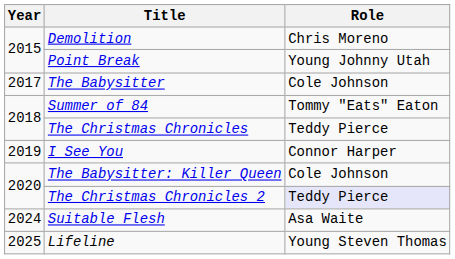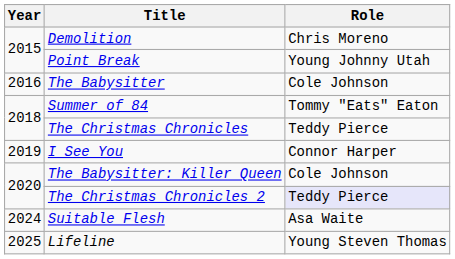 <table class="wikitable sortable">
 <tr>
 <th>Year</th>
 <th>Title</th>
 <th>Role</th>
 </tr>
 <tr>
 <td rowspan=2>2015</td>
 <td><em><a href='#'>Demolition</a></em></td>
 <td>Chris Moreno</td>
 </tr>
 <tr>
 <td><em><a href='#'>Point Break</a></em></td>
 <td>Young Johnny Utah</td>
 </tr>
 <tr>
-<td>2017</td>
+<td>2016</td>
 <td data-sort-value="Babysitter 1, The"><em><a href='#'>The Babysitter</a></em></td>
 <td>Cole Johnson</td>
 </tr>
 <tr>
 <td rowspan=2>2018</td>
 <td><em><a href='#'>Summer of 84</a></em></td>
 <td>Tommy "Eats" Eaton</td>
 </tr>
 <tr>
 <td data-sort-value="Christmas Chronicles, The"><em><a href='#'>The Christmas Chronicles</a></em></td>
 <td>Teddy Pierce</td>
 </tr>
 <tr>
 <td>2019</td>
 <td><em><a href='#'>I See You</a></em></td>
 <td>Connor Harper</td>
 </tr>
 <tr>
 <td rowspan=2>2020</td>
 <td data-sort-value="Babysitter 2, The"><em><a href='#'>The Babysitter: Killer Queen</a></em></td>
 <td>Cole Johnson</td>
 </tr>
 <tr>
 <td data-sort-value="Christmas Chronicles, The"><em><a href='#'>The Christmas Chronicles 2</a></em></td>
 <td style="background: lavender;">Teddy Pierce</td>
 </tr>
 <tr>
 <td>2024</td>
 <td><em><a href='#'>Suitable Flesh</a></em></td>
 <td>Asa Waite</td>
 </tr>
 <tr>
 <td>2025</td>
 <td><em>Lifeline</em></td>
 <td>Young Steven Thomas</td>
 </tr>
 </table>
